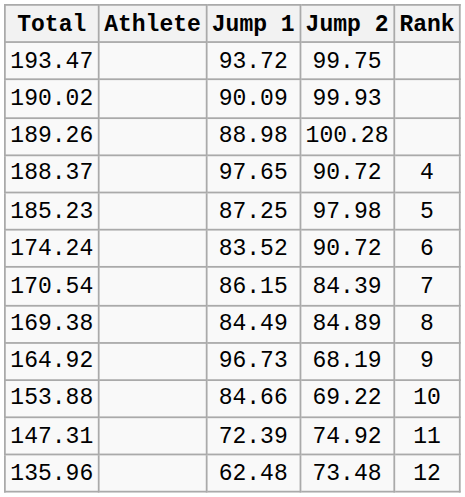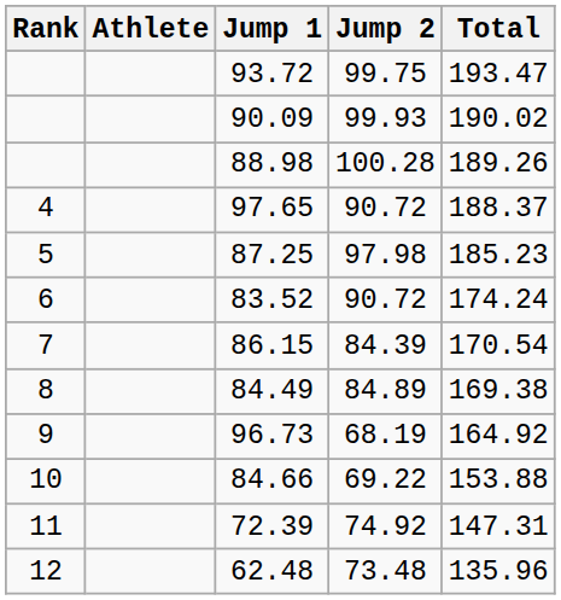 <table class="wikitable" style="text-align:center">
 <tr>
-<th>Total</th>
+<th>Rank</th>
 <th>Athlete</th>
 <th>Jump 1</th>
 <th>Jump 2</th>
-<th>Rank</th>
+<th>Total</th>
 </tr>
 <tr>
-<td>193.47</td>
+<td></td>
 <td align="left"></td>
 <td>93.72</td>
 <td>99.75</td>
-<td></td>
+<td>193.47</td>
 </tr>
 <tr>
-<td>190.02</td>
+<td></td>
 <td align="left"></td>
 <td>90.09</td>
 <td>99.93</td>
-<td></td>
+<td>190.02</td>
 </tr>
 <tr>
-<td>189.26</td>
+<td></td>
 <td align="left"></td>
 <td>88.98</td>
 <td>100.28</td>
-<td></td>
+<td>189.26</td>
 </tr>
 <tr>
-<td>188.37</td>
+<td>4</td>
 <td align="left"></td>
 <td>97.65</td>
 <td>90.72</td>
-<td>4</td>
+<td>188.37</td>
 </tr>
 <tr>
-<td>185.23</td>
+<td>5</td>
 <td align="left"></td>
 <td>87.25</td>
 <td>97.98</td>
-<td>5</td>
+<td>185.23</td>
 </tr>
 <tr>
-<td>174.24</td>
+<td>6</td>
 <td align="left"></td>
 <td>83.52</td>
 <td>90.72</td>
-<td>6</td>
+<td>174.24</td>
 </tr>
 <tr>
-<td>170.54</td>
+<td>7</td>
 <td align="left"></td>
 <td>86.15</td>
 <td>84.39</td>
-<td>7</td>
+<td>170.54</td>
 </tr>
 <tr>
-<td>169.38</td>
+<td>8</td>
 <td align="left"></td>
 <td>84.49</td>
 <td>84.89</td>
-<td>8</td>
+<td>169.38</td>
 </tr>
 <tr>
-<td>164.92</td>
+<td>9</td>
 <td align="left"></td>
 <td>96.73</td>
 <td>68.19</td>
-<td>9</td>
+<td>164.92</td>
 </tr>
 <tr>
-<td>153.88</td>
+<td>10</td>
 <td align="left"></td>
 <td>84.66</td>
 <td>69.22</td>
-<td>10</td>
+<td>153.88</td>
 </tr>
 <tr>
-<td>147.31</td>
+<td>11</td>
 <td align="left"></td>
 <td>72.39</td>
 <td>74.92</td>
-<td>11</td>
+<td>147.31</td>
 </tr>
 <tr>
-<td>135.96</td>
+<td>12</td>
 <td align="left"></td>
 <td>62.48</td>
 <td>73.48</td>
-<td>12</td>
+<td>135.96</td>
 </tr>
 </table>
